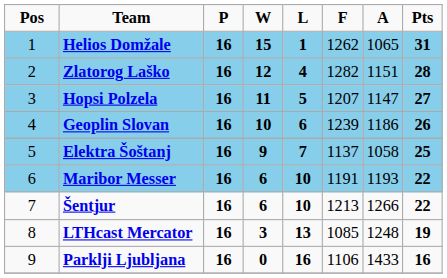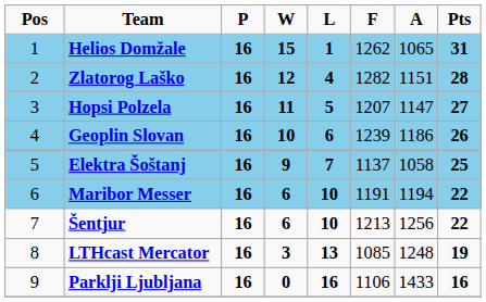 <table class="wikitable sortable" style="text-align: center; font-size:95%">
 <tr>
 <td width="44"><strong>Pos</strong></td>
 <td width="128"><strong>Team</strong></td>
 <td width="30"><strong>P</strong></td>
 <td width="30"><strong>W</strong></td>
 <td width="30"><strong>L</strong></td>
 <td width="30"><strong>F</strong></td>
 <td width="30"><strong>A</strong></td>
 <td width="30"><strong>Pts</strong></td>
 </tr>
 <tr bgcolor="87ceeb">
 <td>1</td>
 <td align="left"><strong><a href='#'>Helios Domžale</a></strong></td>
 <td><strong>16</strong></td>
 <td><strong>15</strong></td>
 <td><strong>1</strong></td>
 <td>1262</td>
 <td>1065</td>
 <td><strong>31</strong></td>
 </tr>
 <tr bgcolor="87ceeb">
 <td>2</td>
 <td align="left"><strong><a href='#'>Zlatorog Laško</a></strong></td>
 <td><strong>16</strong></td>
 <td><strong>12</strong></td>
 <td><strong>4</strong></td>
 <td>1282</td>
 <td>1151</td>
 <td><strong>28</strong></td>
 </tr>
 <tr bgcolor="87ceeb">
 <td>3</td>
 <td align="left"><strong><a href='#'>Hopsi Polzela</a></strong></td>
 <td><strong>16</strong></td>
 <td><strong>11</strong></td>
 <td><strong>5</strong></td>
 <td>1207</td>
 <td>1147</td>
 <td><strong>27</strong></td>
 </tr>
 <tr>
 </tr>
 <tr bgcolor="87ceeb">
 <td>4</td>
 <td align="left"><strong><a href='#'>Geoplin Slovan</a></strong></td>
 <td><strong>16</strong></td>
 <td><strong>10</strong></td>
 <td><strong>6</strong></td>
 <td>1239</td>
 <td>1186</td>
 <td><strong>26</strong></td>
 </tr>
 <tr>
 </tr>
 <tr bgcolor="87ceeb">
 <td>5</td>
 <td align="left"><strong><a href='#'>Elektra Šoštanj</a></strong></td>
 <td><strong>16</strong></td>
 <td><strong>9</strong></td>
 <td><strong>7</strong></td>
 <td>1137</td>
 <td>1058</td>
 <td><strong>25</strong></td>
 </tr>
 <tr bgcolor="87ceeb">
 <td>6</td>
 <td align="left"><strong><a href='#'>Maribor Messer</a></strong></td>
 <td><strong>16</strong></td>
 <td><strong>6</strong></td>
 <td><strong>10</strong></td>
 <td>1191</td>
-<td>1193</td>
+<td>1194</td>
 <td><strong>22</strong></td>
 </tr>
 <tr>
 <td>7</td>
 <td align="left"><strong><a href='#'>Šentjur</a></strong></td>
 <td><strong>16</strong></td>
 <td><strong>6</strong></td>
 <td><strong>10</strong></td>
 <td>1213</td>
-<td>1266</td>
+<td>1256</td>
 <td><strong>22</strong></td>
 </tr>
 <tr>
 <td>8</td>
 <td align="left"><strong><a href='#'>LTHcast Mercator</a></strong></td>
 <td><strong>16</strong></td>
 <td><strong>3</strong></td>
 <td><strong>13</strong></td>
 <td>1085</td>
 <td>1248</td>
 <td><strong>19</strong></td>
 </tr>
 <tr>
 <td>9</td>
 <td align="left"><strong><a href='#'>Parklji Ljubljana</a></strong></td>
 <td><strong>16</strong></td>
 <td><strong>0</strong></td>
 <td><strong>16</strong></td>
 <td>1106</td>
 <td>1433</td>
 <td><strong>16</strong></td>
 </tr>
 <tr>
 </tr>
 </table>
